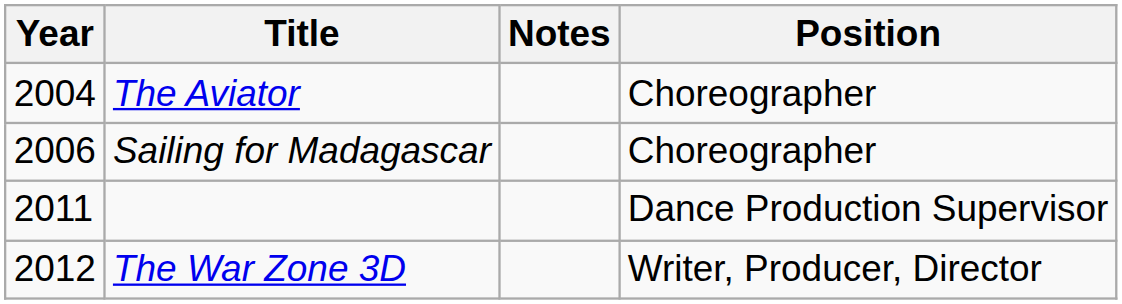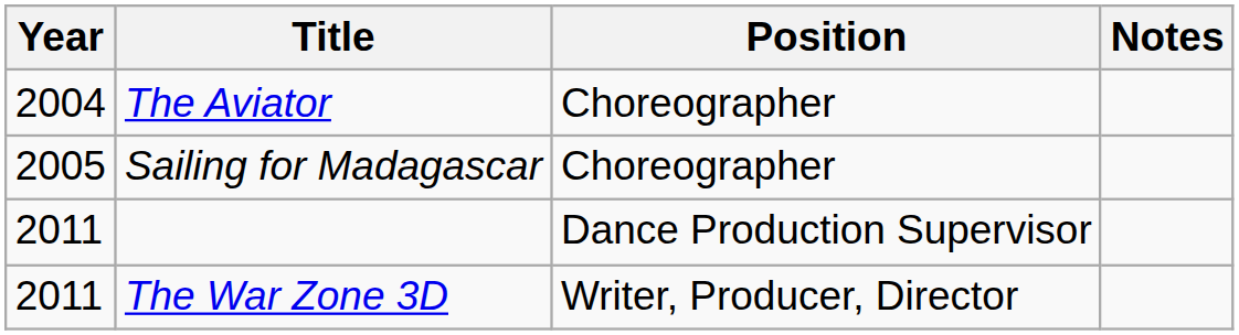 <table class="wikitable sortable">
 <tr>
 <th>Year</th>
 <th>Title</th>
+<th>Position</th>
 <th class="unsortable">Notes</th>
-<th>Position</th>
 </tr>
 <tr>
 <td>2004</td>
 <td><em><a href='#'>The Aviator</a> </em></td>
+<td>Choreographer</td>
 <td></td>
-<td>Choreographer</td>
 </tr>
 <tr>
-<td>2006</td>
+<td>2005</td>
 <td><em>Sailing for Madagascar</em></td>
+<td>Choreographer</td>
 <td></td>
-<td>Choreographer</td>
 </tr>
 <tr>
 <td>2011</td>
 <td><em></em></td>
+<td>Dance Production Supervisor</td>
 <td></td>
-<td>Dance Production Supervisor</td>
 </tr>
 <tr>
-<td>2012</td>
+<td>2011</td>
 <td><em><a href='#'>The War Zone 3D</a> </em></td>
+<td>Writer, Producer, Director</td>
 <td></td>
-<td>Writer, Producer, Director</td>
 </tr>
 </table>
